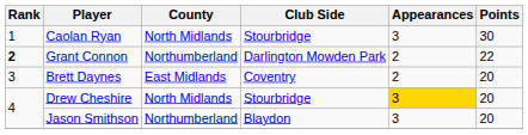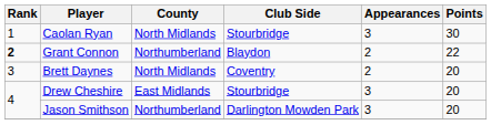 <table class="wikitable">
 <tr>
 <th>Rank</th>
 <th>Player</th>
 <th>County</th>
 <th>Club Side</th>
 <th>Appearances</th>
 <th>Points</th>
 </tr>
 <tr>
 <td>1</td>
 <td> <a href='#'>Caolan Ryan</a></td>
 <td><a href='#'>North Midlands</a></td>
 <td><a href='#'>Stourbridge</a></td>
 <td>3</td>
 <td>30</td>
 </tr>
 <tr>
 <td><strong>2</strong></td>
 <td> <a href='#'>Grant Connon</a></td>
 <td><a href='#'>Northumberland</a></td>
-<td><a href='#'>Darlington Mowden Park</a></td>
+<td><a href='#'>Blaydon</a></td>
 <td>2</td>
 <td>22</td>
 </tr>
 <tr>
 <td>3</td>
 <td> <a href='#'>Brett Daynes</a></td>
-<td><a href='#'>East Midlands</a></td>
+<td><a href='#'>North Midlands</a></td>
 <td><a href='#'>Coventry</a></td>
 <td>2</td>
 <td>20</td>
 </tr>
 <tr>
 <td rowspan=2>4</td>
 <td> <a href='#'>Drew Cheshire</a></td>
-<td><a href='#'>North Midlands</a></td>
+<td><a href='#'>East Midlands</a></td>
 <td><a href='#'>Stourbridge</a></td>
-<td style="background: gold;">3</td>
+<td>3</td>
 <td>20</td>
 </tr>
 <tr>
 <td> <a href='#'>Jason Smithson</a></td>
 <td><a href='#'>Northumberland</a></td>
-<td><a href='#'>Blaydon</a></td>
+<td><a href='#'>Darlington Mowden Park</a></td>
 <td>3</td>
 <td>20</td>
 </tr>
 <tr>
 </tr>
 </table>
